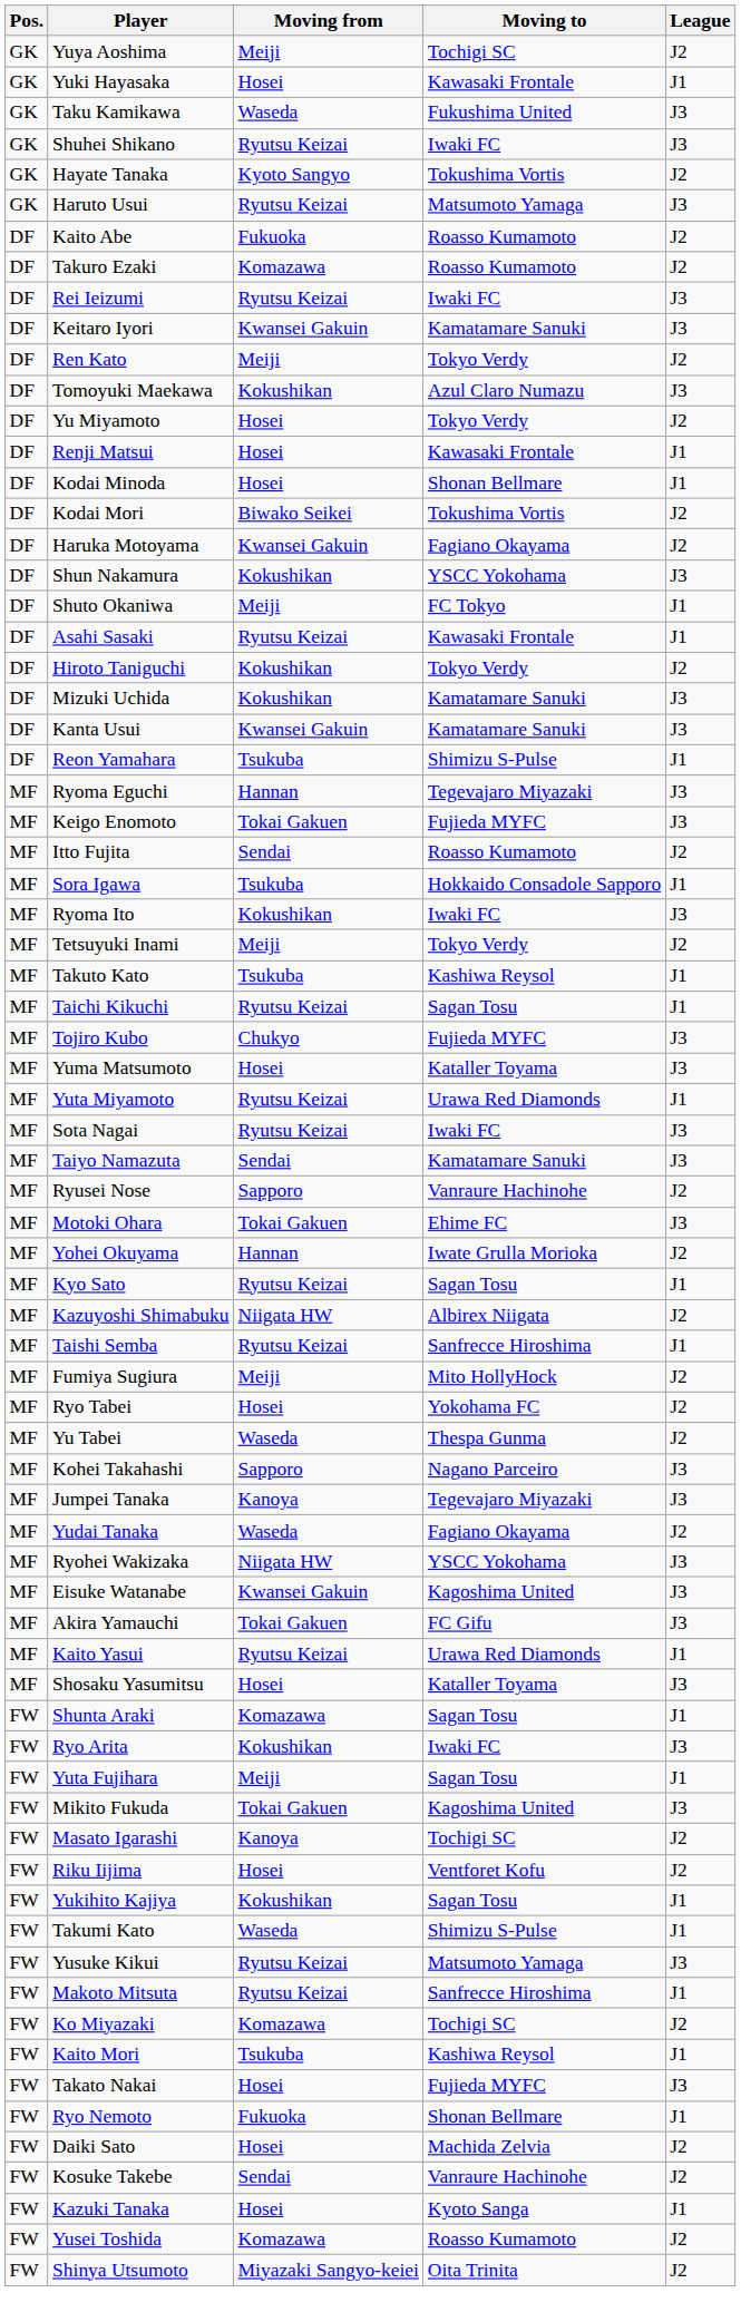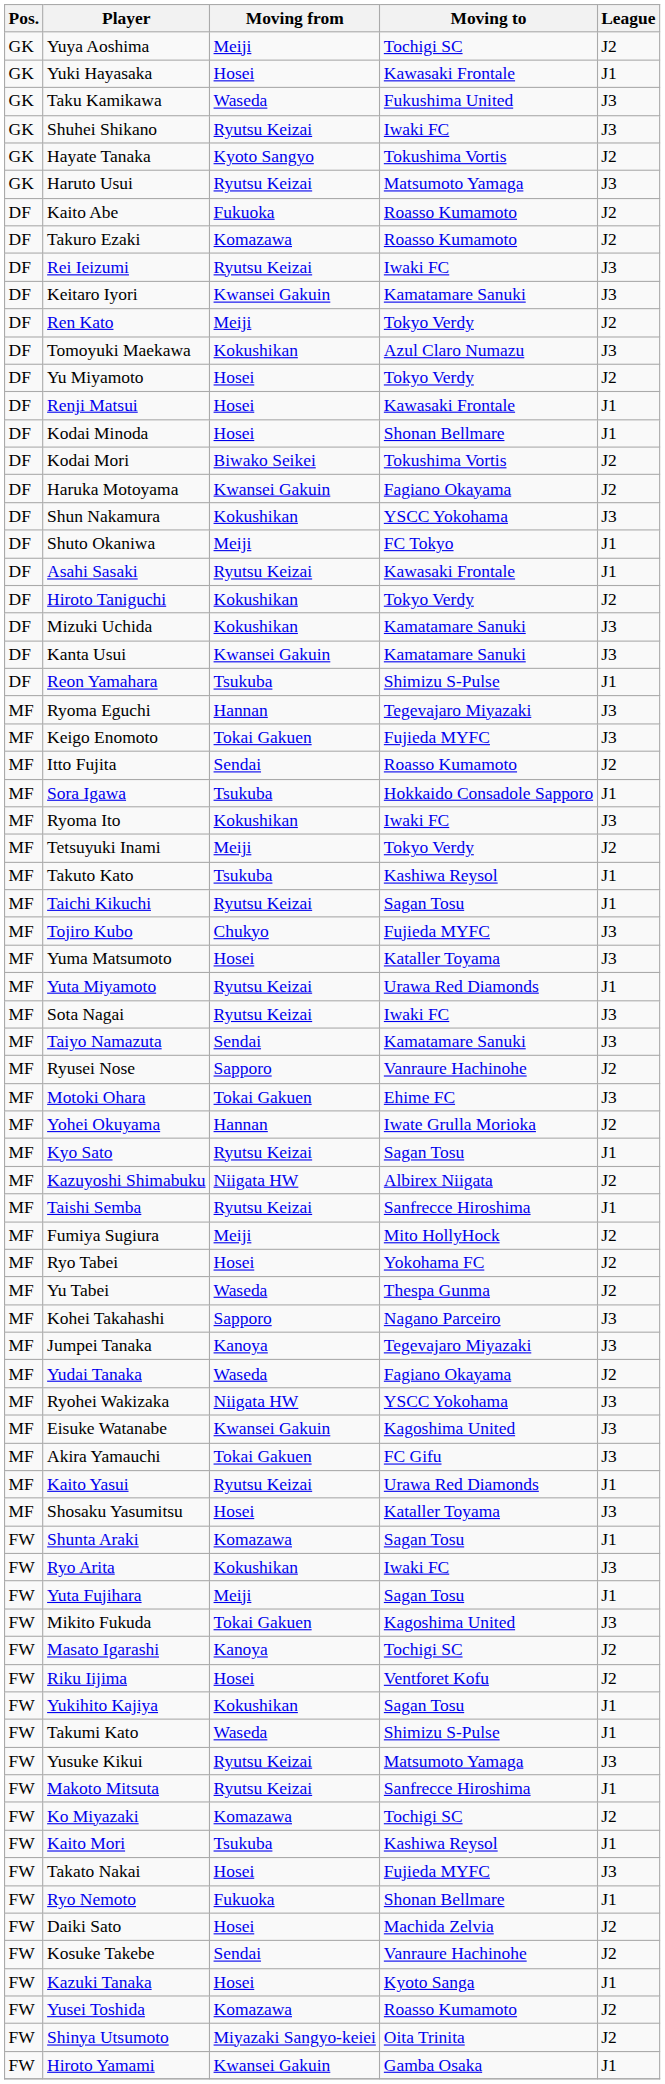 <table class="wikitable sortable" style="text-align:left">
 <tr>
 <th>Pos.</th>
 <th>Player</th>
 <th>Moving from</th>
 <th>Moving to</th>
 <th>League</th>
 </tr>
 <tr>
 <td>GK</td>
 <td>Yuya Aoshima</td>
 <td><a href='#'>Meiji</a></td>
 <td><a href='#'>Tochigi SC</a></td>
 <td>J2</td>
 </tr>
 <tr>
 <td>GK</td>
 <td>Yuki Hayasaka</td>
 <td><a href='#'>Hosei</a></td>
 <td><a href='#'>Kawasaki Frontale</a></td>
 <td>J1</td>
 </tr>
 <tr>
 <td>GK</td>
 <td>Taku Kamikawa</td>
 <td><a href='#'>Waseda</a></td>
 <td><a href='#'>Fukushima United</a></td>
 <td>J3</td>
 </tr>
 <tr>
 <td>GK</td>
 <td>Shuhei Shikano</td>
 <td><a href='#'>Ryutsu Keizai</a></td>
 <td><a href='#'>Iwaki FC</a></td>
 <td>J3</td>
 </tr>
 <tr>
 <td>GK</td>
 <td>Hayate Tanaka</td>
 <td><a href='#'>Kyoto Sangyo</a></td>
 <td><a href='#'>Tokushima Vortis</a></td>
 <td>J2</td>
 </tr>
 <tr>
 <td>GK</td>
 <td>Haruto Usui</td>
 <td><a href='#'>Ryutsu Keizai</a></td>
 <td><a href='#'>Matsumoto Yamaga</a></td>
 <td>J3</td>
 </tr>
 <tr>
 <td>DF</td>
 <td>Kaito Abe</td>
 <td><a href='#'>Fukuoka</a></td>
 <td><a href='#'>Roasso Kumamoto</a></td>
 <td>J2</td>
 </tr>
 <tr>
 <td>DF</td>
 <td>Takuro Ezaki</td>
 <td><a href='#'>Komazawa</a></td>
 <td><a href='#'>Roasso Kumamoto</a></td>
 <td>J2</td>
 </tr>
 <tr>
 <td>DF</td>
 <td><a href='#'>Rei Ieizumi</a></td>
 <td><a href='#'>Ryutsu Keizai</a></td>
 <td><a href='#'>Iwaki FC</a></td>
 <td>J3</td>
 </tr>
 <tr>
 <td>DF</td>
 <td>Keitaro Iyori</td>
 <td><a href='#'>Kwansei Gakuin</a></td>
 <td><a href='#'>Kamatamare Sanuki</a></td>
 <td>J3</td>
 </tr>
 <tr>
 <td>DF</td>
 <td><a href='#'>Ren Kato</a></td>
 <td><a href='#'>Meiji</a></td>
 <td><a href='#'>Tokyo Verdy</a></td>
 <td>J2</td>
 </tr>
 <tr>
 <td>DF</td>
 <td>Tomoyuki Maekawa</td>
 <td><a href='#'>Kokushikan</a></td>
 <td><a href='#'>Azul Claro Numazu</a></td>
 <td>J3</td>
 </tr>
 <tr>
 <td>DF</td>
 <td>Yu Miyamoto</td>
 <td><a href='#'>Hosei</a></td>
 <td><a href='#'>Tokyo Verdy</a></td>
 <td>J2</td>
 </tr>
 <tr>
 <td>DF</td>
 <td><a href='#'>Renji Matsui</a></td>
 <td><a href='#'>Hosei</a></td>
 <td><a href='#'>Kawasaki Frontale</a></td>
 <td>J1</td>
 </tr>
 <tr>
 <td>DF</td>
 <td>Kodai Minoda</td>
 <td><a href='#'>Hosei</a></td>
 <td><a href='#'>Shonan Bellmare</a></td>
 <td>J1</td>
 </tr>
 <tr>
 <td>DF</td>
 <td>Kodai Mori</td>
 <td><a href='#'>Biwako Seikei</a></td>
 <td><a href='#'>Tokushima Vortis</a></td>
 <td>J2</td>
 </tr>
 <tr>
 <td>DF</td>
 <td>Haruka Motoyama</td>
 <td><a href='#'>Kwansei Gakuin</a></td>
 <td><a href='#'>Fagiano Okayama</a></td>
 <td>J2</td>
 </tr>
 <tr>
 <td>DF</td>
 <td>Shun Nakamura</td>
 <td><a href='#'>Kokushikan</a></td>
 <td><a href='#'>YSCC Yokohama</a></td>
 <td>J3</td>
 </tr>
 <tr>
 <td>DF</td>
 <td>Shuto Okaniwa</td>
 <td><a href='#'>Meiji</a></td>
 <td><a href='#'>FC Tokyo</a></td>
 <td>J1</td>
 </tr>
 <tr>
 <td>DF</td>
 <td><a href='#'>Asahi Sasaki</a></td>
 <td><a href='#'>Ryutsu Keizai</a></td>
 <td><a href='#'>Kawasaki Frontale</a></td>
 <td>J1</td>
 </tr>
 <tr>
 <td>DF</td>
 <td><a href='#'>Hiroto Taniguchi</a></td>
 <td><a href='#'>Kokushikan</a></td>
 <td><a href='#'>Tokyo Verdy</a></td>
 <td>J2</td>
 </tr>
 <tr>
 <td>DF</td>
 <td>Mizuki Uchida</td>
 <td><a href='#'>Kokushikan</a></td>
 <td><a href='#'>Kamatamare Sanuki</a></td>
 <td>J3</td>
 </tr>
 <tr>
 <td>DF</td>
 <td>Kanta Usui</td>
 <td><a href='#'>Kwansei Gakuin</a></td>
 <td><a href='#'>Kamatamare Sanuki</a></td>
 <td>J3</td>
 </tr>
 <tr>
 <td>DF</td>
 <td><a href='#'>Reon Yamahara</a></td>
 <td><a href='#'>Tsukuba</a></td>
 <td><a href='#'>Shimizu S-Pulse</a></td>
 <td>J1</td>
 </tr>
 <tr>
 <td>MF</td>
 <td>Ryoma Eguchi</td>
 <td><a href='#'>Hannan</a></td>
 <td><a href='#'>Tegevajaro Miyazaki</a></td>
 <td>J3</td>
 </tr>
 <tr>
 <td>MF</td>
 <td>Keigo Enomoto</td>
 <td><a href='#'>Tokai Gakuen</a></td>
 <td><a href='#'>Fujieda MYFC</a></td>
 <td>J3</td>
 </tr>
 <tr>
 <td>MF</td>
 <td>Itto Fujita</td>
 <td><a href='#'>Sendai</a></td>
 <td><a href='#'>Roasso Kumamoto</a></td>
 <td>J2</td>
 </tr>
 <tr>
 <td>MF</td>
 <td><a href='#'>Sora Igawa</a></td>
 <td><a href='#'>Tsukuba</a></td>
 <td><a href='#'>Hokkaido Consadole Sapporo</a></td>
 <td>J1</td>
 </tr>
 <tr>
 <td>MF</td>
 <td>Ryoma Ito</td>
 <td><a href='#'>Kokushikan</a></td>
 <td><a href='#'>Iwaki FC</a></td>
 <td>J3</td>
 </tr>
 <tr>
 <td>MF</td>
 <td>Tetsuyuki Inami</td>
 <td><a href='#'>Meiji</a></td>
 <td><a href='#'>Tokyo Verdy</a></td>
 <td>J2</td>
 </tr>
 <tr>
 <td>MF</td>
 <td>Takuto Kato</td>
 <td><a href='#'>Tsukuba</a></td>
 <td><a href='#'>Kashiwa Reysol</a></td>
 <td>J1</td>
 </tr>
 <tr>
 <td>MF</td>
 <td><a href='#'>Taichi Kikuchi</a></td>
 <td><a href='#'>Ryutsu Keizai</a></td>
 <td><a href='#'>Sagan Tosu</a></td>
 <td>J1</td>
 </tr>
 <tr>
 <td>MF</td>
 <td><a href='#'>Tojiro Kubo</a></td>
 <td><a href='#'>Chukyo</a></td>
 <td><a href='#'>Fujieda MYFC</a></td>
 <td>J3</td>
 </tr>
 <tr>
 <td>MF</td>
 <td>Yuma Matsumoto</td>
 <td><a href='#'>Hosei</a></td>
 <td><a href='#'>Kataller Toyama</a></td>
 <td>J3</td>
 </tr>
 <tr>
 <td>MF</td>
 <td><a href='#'>Yuta Miyamoto</a></td>
 <td><a href='#'>Ryutsu Keizai</a></td>
 <td><a href='#'>Urawa Red Diamonds</a></td>
 <td>J1</td>
 </tr>
 <tr>
 <td>MF</td>
 <td>Sota Nagai</td>
 <td><a href='#'>Ryutsu Keizai</a></td>
 <td><a href='#'>Iwaki FC</a></td>
 <td>J3</td>
 </tr>
 <tr>
 <td>MF</td>
 <td><a href='#'>Taiyo Namazuta</a></td>
 <td><a href='#'>Sendai</a></td>
 <td><a href='#'>Kamatamare Sanuki</a></td>
 <td>J3</td>
 </tr>
 <tr>
 <td>MF</td>
 <td>Ryusei Nose</td>
 <td><a href='#'>Sapporo</a></td>
 <td><a href='#'>Vanraure Hachinohe</a></td>
 <td>J2</td>
 </tr>
 <tr>
 <td>MF</td>
 <td><a href='#'>Motoki Ohara</a></td>
 <td><a href='#'>Tokai Gakuen</a></td>
 <td><a href='#'>Ehime FC</a></td>
 <td>J3</td>
 </tr>
 <tr>
 <td>MF</td>
 <td><a href='#'>Yohei Okuyama</a></td>
 <td><a href='#'>Hannan</a></td>
 <td><a href='#'>Iwate Grulla Morioka</a></td>
 <td>J2</td>
 </tr>
 <tr>
 <td>MF</td>
 <td><a href='#'>Kyo Sato</a></td>
 <td><a href='#'>Ryutsu Keizai</a></td>
 <td><a href='#'>Sagan Tosu</a></td>
 <td>J1</td>
 </tr>
 <tr>
 <td>MF</td>
 <td><a href='#'>Kazuyoshi Shimabuku</a></td>
 <td><a href='#'>Niigata HW</a></td>
 <td><a href='#'>Albirex Niigata</a></td>
 <td>J2</td>
 </tr>
 <tr>
 <td>MF</td>
 <td><a href='#'>Taishi Semba</a></td>
 <td><a href='#'>Ryutsu Keizai</a></td>
 <td><a href='#'>Sanfrecce Hiroshima</a></td>
 <td>J1</td>
 </tr>
 <tr>
 <td>MF</td>
 <td>Fumiya Sugiura</td>
 <td><a href='#'>Meiji</a></td>
 <td><a href='#'>Mito HollyHock</a></td>
 <td>J2</td>
 </tr>
 <tr>
 <td>MF</td>
 <td>Ryo Tabei</td>
 <td><a href='#'>Hosei</a></td>
 <td><a href='#'>Yokohama FC</a></td>
 <td>J2</td>
 </tr>
 <tr>
 <td>MF</td>
 <td>Yu Tabei</td>
 <td><a href='#'>Waseda</a></td>
 <td><a href='#'>Thespa Gunma</a></td>
 <td>J2</td>
 </tr>
 <tr>
 <td>MF</td>
 <td>Kohei Takahashi</td>
 <td><a href='#'>Sapporo</a></td>
 <td><a href='#'>Nagano Parceiro</a></td>
 <td>J3</td>
 </tr>
 <tr>
 <td>MF</td>
 <td>Jumpei Tanaka</td>
 <td><a href='#'>Kanoya</a></td>
 <td><a href='#'>Tegevajaro Miyazaki</a></td>
 <td>J3</td>
 </tr>
 <tr>
 <td>MF</td>
 <td><a href='#'>Yudai Tanaka</a></td>
 <td><a href='#'>Waseda</a></td>
 <td><a href='#'>Fagiano Okayama</a></td>
 <td>J2</td>
 </tr>
 <tr>
 <td>MF</td>
 <td>Ryohei Wakizaka</td>
 <td><a href='#'>Niigata HW</a></td>
 <td><a href='#'>YSCC Yokohama</a></td>
 <td>J3</td>
 </tr>
 <tr>
 <td>MF</td>
 <td>Eisuke Watanabe</td>
 <td><a href='#'>Kwansei Gakuin</a></td>
 <td><a href='#'>Kagoshima United</a></td>
 <td>J3</td>
 </tr>
 <tr>
 <td>MF</td>
 <td>Akira Yamauchi</td>
 <td><a href='#'>Tokai Gakuen</a></td>
 <td><a href='#'>FC Gifu</a></td>
 <td>J3</td>
 </tr>
 <tr>
 <td>MF</td>
 <td><a href='#'>Kaito Yasui</a></td>
 <td><a href='#'>Ryutsu Keizai</a></td>
 <td><a href='#'>Urawa Red Diamonds</a></td>
 <td>J1</td>
 </tr>
 <tr>
 <td>MF</td>
 <td>Shosaku Yasumitsu</td>
 <td><a href='#'>Hosei</a></td>
 <td><a href='#'>Kataller Toyama</a></td>
 <td>J3</td>
 </tr>
 <tr>
 <td>FW</td>
 <td><a href='#'>Shunta Araki</a></td>
 <td><a href='#'>Komazawa</a></td>
 <td><a href='#'>Sagan Tosu</a></td>
 <td>J1</td>
 </tr>
 <tr>
 <td>FW</td>
 <td><a href='#'>Ryo Arita</a></td>
 <td><a href='#'>Kokushikan</a></td>
 <td><a href='#'>Iwaki FC</a></td>
 <td>J3</td>
 </tr>
 <tr>
 <td>FW</td>
 <td><a href='#'>Yuta Fujihara</a></td>
 <td><a href='#'>Meiji</a></td>
 <td><a href='#'>Sagan Tosu</a></td>
 <td>J1</td>
 </tr>
 <tr>
 <td>FW</td>
 <td>Mikito Fukuda</td>
 <td><a href='#'>Tokai Gakuen</a></td>
 <td><a href='#'>Kagoshima United</a></td>
 <td>J3</td>
 </tr>
 <tr>
 <td>FW</td>
 <td><a href='#'>Masato Igarashi</a></td>
 <td><a href='#'>Kanoya</a></td>
 <td><a href='#'>Tochigi SC</a></td>
 <td>J2</td>
 </tr>
 <tr>
 <td>FW</td>
 <td><a href='#'>Riku Iijima</a></td>
 <td><a href='#'>Hosei</a></td>
 <td><a href='#'>Ventforet Kofu</a></td>
 <td>J2</td>
 </tr>
 <tr>
 <td>FW</td>
 <td><a href='#'>Yukihito Kajiya</a></td>
 <td><a href='#'>Kokushikan</a></td>
 <td><a href='#'>Sagan Tosu</a></td>
 <td>J1</td>
 </tr>
 <tr>
 <td>FW</td>
 <td>Takumi Kato</td>
 <td><a href='#'>Waseda</a></td>
 <td><a href='#'>Shimizu S-Pulse</a></td>
 <td>J1</td>
 </tr>
 <tr>
 <td>FW</td>
 <td>Yusuke Kikui</td>
 <td><a href='#'>Ryutsu Keizai</a></td>
 <td><a href='#'>Matsumoto Yamaga</a></td>
 <td>J3</td>
 </tr>
 <tr>
 <td>FW</td>
 <td><a href='#'>Makoto Mitsuta</a></td>
 <td><a href='#'>Ryutsu Keizai</a></td>
 <td><a href='#'>Sanfrecce Hiroshima</a></td>
 <td>J1</td>
 </tr>
 <tr>
 <td>FW</td>
 <td><a href='#'>Ko Miyazaki</a></td>
 <td><a href='#'>Komazawa</a></td>
 <td><a href='#'>Tochigi SC</a></td>
 <td>J2</td>
 </tr>
 <tr>
 <td>FW</td>
 <td><a href='#'>Kaito Mori</a></td>
 <td><a href='#'>Tsukuba</a></td>
 <td><a href='#'>Kashiwa Reysol</a></td>
 <td>J1</td>
 </tr>
 <tr>
 <td>FW</td>
 <td>Takato Nakai</td>
 <td><a href='#'>Hosei</a></td>
 <td><a href='#'>Fujieda MYFC</a></td>
 <td>J3</td>
 </tr>
 <tr>
 <td>FW</td>
 <td><a href='#'>Ryo Nemoto</a></td>
 <td><a href='#'>Fukuoka</a></td>
 <td><a href='#'>Shonan Bellmare</a></td>
 <td>J1</td>
 </tr>
 <tr>
 <td>FW</td>
 <td>Daiki Sato</td>
 <td><a href='#'>Hosei</a></td>
 <td><a href='#'>Machida Zelvia</a></td>
 <td>J2</td>
 </tr>
 <tr>
 <td>FW</td>
 <td>Kosuke Takebe</td>
 <td><a href='#'>Sendai</a></td>
 <td><a href='#'>Vanraure Hachinohe</a></td>
 <td>J2</td>
 </tr>
 <tr>
 <td>FW</td>
 <td><a href='#'>Kazuki Tanaka</a></td>
 <td><a href='#'>Hosei</a></td>
 <td><a href='#'>Kyoto Sanga</a></td>
 <td>J1</td>
 </tr>
 <tr>
 <td>FW</td>
 <td><a href='#'>Yusei Toshida</a></td>
 <td><a href='#'>Komazawa</a></td>
 <td><a href='#'>Roasso Kumamoto</a></td>
 <td>J2</td>
 </tr>
 <tr>
 <td>FW</td>
 <td><a href='#'>Shinya Utsumoto</a></td>
 <td><a href='#'>Miyazaki Sangyo-keiei</a></td>
 <td><a href='#'>Oita Trinita</a></td>
 <td>J2</td>
 </tr>
 <tr>
+<td>FW</td>
+<td><a href='#'>Hiroto Yamami</a></td>
+<td><a href='#'>Kwansei Gakuin</a></td>
+<td><a href='#'>Gamba Osaka</a></td>
+<td>J1</td>
+</tr>
+<tr>
 </tr>
 </table>
